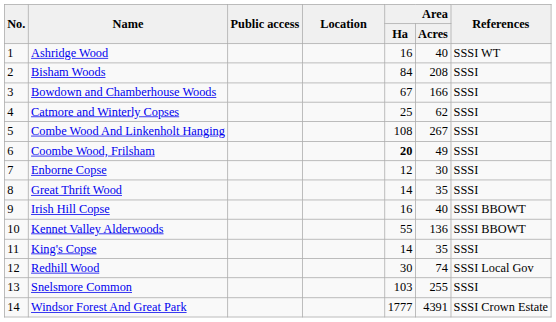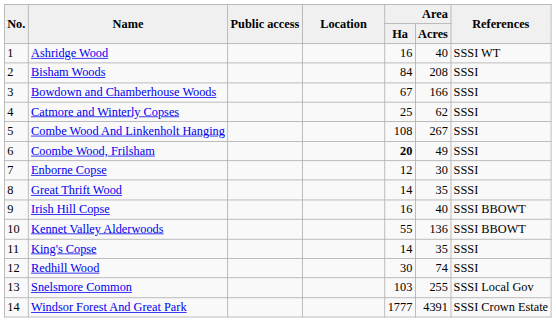 <table class="wikitable sortable">
 <tr>
 <th style="background:#f0f0f0" rowspan=2>No.</th>
 <th style="background:#f0f0f0" rowspan=2>Name</th>
 <th style="background:#f0f0f0" rowspan=2>Public access</th>
 <th style="width:100px;background:#f0f0f0" rowspan=2 class="unsortable">Location</th>
 <th style="background:#f0f0f0; text-align: right" colspan="2">Area</th>
 <th style="background:#f0f0f0" rowspan=2 class="unsortable">References</th>
 </tr>
 <tr>
 <th style="width:30px; background:#f0f0f0">Ha</th>
 <th style="width:30px; background:#f0f0f0">Acres</th>
 </tr>
 <tr !scope="row">
 <td>1</td>
 <td><a href='#'>Ashridge Wood</a></td>
 <td>  </td>
 <td><small></small></td>
 <td style="text-align:right;">16</td>
 <td style="text-align:right;">40</td>
 <td>SSSI <abbr>WT</abbr></td>
 </tr>
 <tr !scope="row">
 <td>2</td>
 <td><a href='#'>Bisham Woods</a></td>
 <td>  </td>
 <td><small></small></td>
 <td style="text-align:right;">84</td>
 <td style="text-align:right;">208</td>
 <td>SSSI</td>
 </tr>
 <tr !scope="row">
 <td>3</td>
 <td><a href='#'>Bowdown and Chamberhouse Woods</a></td>
 <td>  </td>
 <td><small></small></td>
 <td style="text-align:right;">67</td>
 <td style="text-align:right;">166</td>
 <td>SSSI</td>
 </tr>
 <tr !scope="row">
 <td>4</td>
 <td><a href='#'>Catmore and Winterly Copses</a></td>
 <td>  </td>
 <td><small></small></td>
 <td style="text-align:right;">25</td>
 <td style="text-align:right;">62</td>
 <td>SSSI</td>
 </tr>
 <tr !scope="row">
 <td>5</td>
 <td><a href='#'>Combe Wood And Linkenholt Hanging</a></td>
 <td>  </td>
 <td><small></small></td>
 <td style="text-align:right;">108</td>
 <td style="text-align:right;">267</td>
 <td>SSSI</td>
 </tr>
 <tr !scope="row">
 <td>6</td>
 <td><a href='#'>Coombe Wood, Frilsham</a></td>
 <td>  </td>
 <td><small></small></td>
 <td style="text-align:right;"><strong>20</strong></td>
 <td style="text-align:right;">49</td>
 <td>SSSI</td>
 </tr>
 <tr !scope="row">
 <td>7</td>
 <td><a href='#'>Enborne Copse</a></td>
 <td>  </td>
 <td><small></small></td>
 <td style="text-align:right;">12</td>
 <td style="text-align:right;">30</td>
 <td>SSSI</td>
 </tr>
 <tr !scope="row">
 <td>8</td>
 <td><a href='#'>Great Thrift Wood</a></td>
 <td>  </td>
 <td><small></small></td>
 <td style="text-align:right;">14</td>
 <td style="text-align:right;">35</td>
 <td>SSSI</td>
 </tr>
 <tr !scope="row">
 <td>9</td>
 <td><a href='#'>Irish Hill Copse</a></td>
 <td>  </td>
 <td><small></small></td>
 <td style="text-align:right;">16</td>
 <td style="text-align:right;">40</td>
 <td>SSSI <abbr>BBOWT</abbr></td>
 </tr>
 <tr !scope="row">
 <td>10</td>
 <td><a href='#'>Kennet Valley Alderwoods</a></td>
 <td>  </td>
 <td><small></small></td>
 <td style="text-align:right;">55</td>
 <td style="text-align:right;">136</td>
 <td>SSSI <abbr>BBOWT</abbr></td>
 </tr>
 <tr !scope="row">
 <td>11</td>
 <td><a href='#'>King's Copse</a></td>
 <td>  </td>
 <td><small></small></td>
 <td style="text-align:right;">14</td>
 <td style="text-align:right;">35</td>
 <td>SSSI</td>
 </tr>
 <tr !scope="row">
 <td>12</td>
 <td><a href='#'>Redhill Wood</a></td>
 <td>  </td>
 <td><small></small></td>
 <td style="text-align:right;">30</td>
 <td style="text-align:right;">74</td>
-<td>SSSI Local Gov</td>
+<td>SSSI</td>
 </tr>
 <tr !scope="row">
 <td>13</td>
 <td><a href='#'>Snelsmore Common</a></td>
 <td>  </td>
 <td><small></small></td>
 <td style="text-align:right;">103</td>
 <td style="text-align:right;">255</td>
-<td>SSSI</td>
+<td>SSSI Local Gov</td>
 </tr>
 <tr !scope="row">
 <td>14</td>
 <td><a href='#'>Windsor Forest And Great Park</a></td>
 <td>  </td>
 <td><small></small></td>
 <td style="text-align:right;">1777</td>
 <td style="text-align:right;">4391</td>
 <td>SSSI Crown Estate</td>
 </tr>
 </table>
